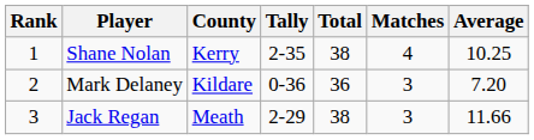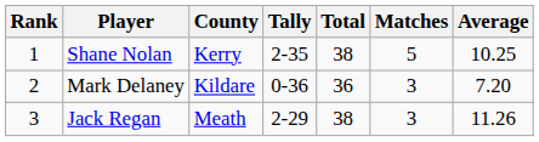 <table class="wikitable">
 <tr>
 <th>Rank</th>
 <th>Player</th>
 <th>County</th>
 <th>Tally</th>
 <th>Total</th>
 <th>Matches</th>
 <th>Average</th>
 </tr>
 <tr>
 <td rowspan=1 align=center>1</td>
 <td><a href='#'>Shane Nolan</a></td>
 <td><a href='#'>Kerry</a></td>
 <td align=center>2-35</td>
 <td align=center>38</td>
-<td align=center>4</td>
+<td align=center>5</td>
 <td align=center>10.25</td>
 </tr>
 <tr>
 <td rowspan=1 align=center>2</td>
 <td>Mark Delaney</td>
 <td><a href='#'>Kildare</a></td>
 <td align=center>0-36</td>
 <td align=center>36</td>
 <td align=center>3</td>
 <td align=center>7.20</td>
 </tr>
 <tr>
 <td rowspan=1 align=center>3</td>
 <td><a href='#'>Jack Regan</a></td>
 <td><a href='#'>Meath</a></td>
 <td align=center>2-29</td>
 <td align=center>38</td>
 <td align=center>3</td>
-<td align=center>11.66</td>
+<td align=center>11.26</td>
 </tr>
 </table>
